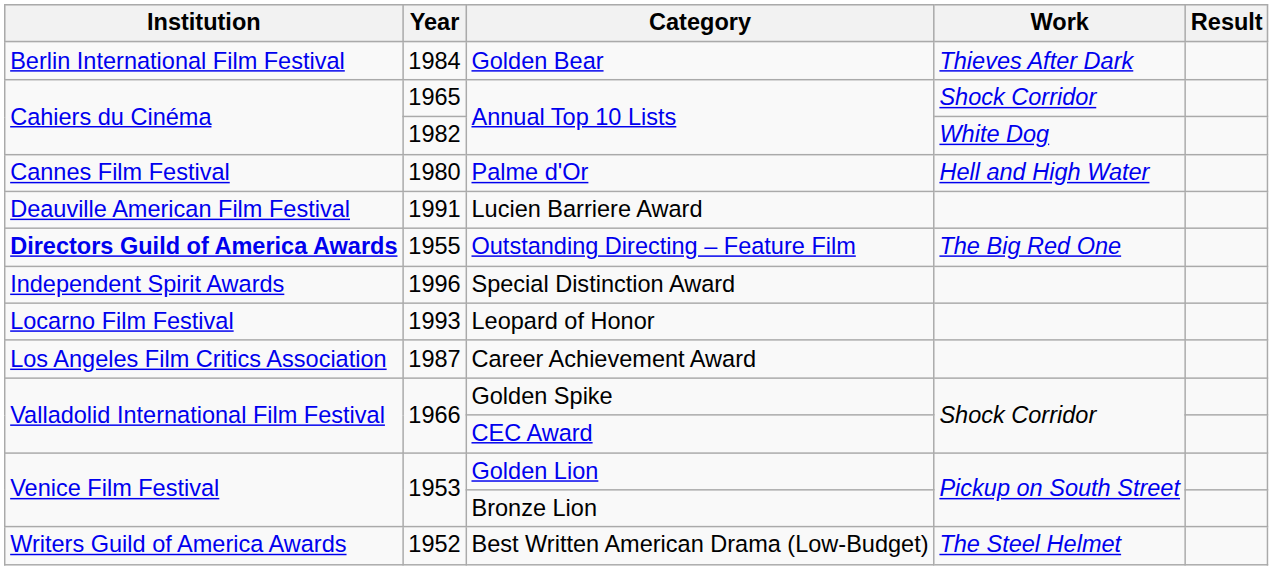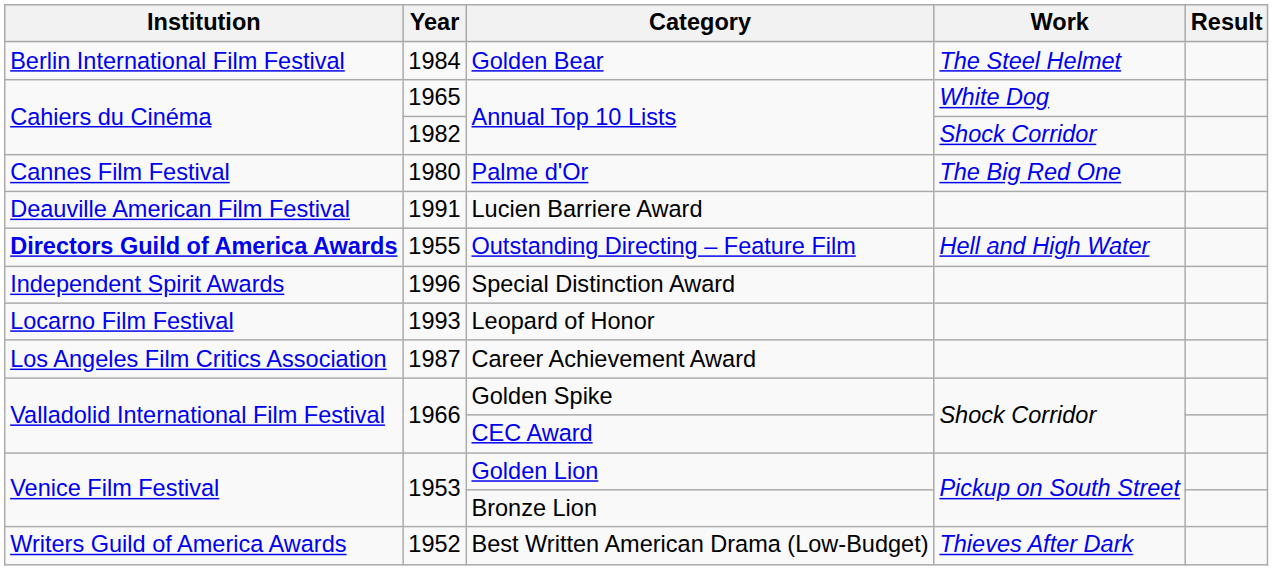 <table class="wikitable plainrowheaders sortable">
 <tr style="background:#ccc; text-align:center;">
 <th scope="col">Institution</th>
 <th>Year</th>
 <th>Category</th>
 <th scope="col">Work</th>
 <th scope="col">Result</th>
 </tr>
 <tr>
 <td><a href='#'>Berlin International Film Festival</a></td>
 <td>1984</td>
 <td><a href='#'>Golden Bear</a></td>
-<td><em><a href='#'>Thieves After Dark</a></em></td>
+<td><em><a href='#'>The Steel Helmet</a></em></td>
 <td></td>
 </tr>
 <tr>
 <td rowspan="2"><a href='#'>Cahiers du Cinéma</a></td>
 <td>1965</td>
 <td rowspan="2"><a href='#'>Annual Top 10 Lists</a></td>
-<td><em><a href='#'>Shock Corridor</a></em></td>
+<td><a href='#'><em>White Dog</em></a></td>
 <td></td>
 </tr>
 <tr>
 <td>1982</td>
-<td><a href='#'><em>White Dog</em></a></td>
+<td><em><a href='#'>Shock Corridor</a></em></td>
 <td></td>
 </tr>
 <tr>
 <td><a href='#'>Cannes Film Festival</a></td>
 <td>1980</td>
 <td><a href='#'>Palme d'Or</a></td>
-<td><a href='#'><em>Hell and High Water</em></a></td>
+<td><em><a href='#'>The Big Red One</a></em></td>
 <td></td>
 </tr>
 <tr>
 <td><a href='#'>Deauville American Film Festival</a></td>
 <td>1991</td>
 <td>Lucien Barriere Award</td>
 <td></td>
 <td></td>
 </tr>
 <tr>
 <td><strong><a href='#'>Directors Guild of America Awards</a></strong></td>
 <td>1955</td>
 <td><a href='#'>Outstanding Directing – Feature Film</a></td>
-<td><em><a href='#'>The Big Red One</a></em></td>
+<td><a href='#'><em>Hell and High Water</em></a></td>
 <td></td>
 </tr>
 <tr>
 <td><a href='#'>Independent Spirit Awards</a></td>
 <td>1996</td>
 <td>Special Distinction Award</td>
 <td></td>
 <td></td>
 </tr>
 <tr>
 <td><a href='#'>Locarno Film Festival</a></td>
 <td>1993</td>
 <td>Leopard of Honor</td>
 <td></td>
 <td></td>
 </tr>
 <tr>
 <td><a href='#'>Los Angeles Film Critics Association</a></td>
 <td>1987</td>
 <td>Career Achievement Award</td>
 <td></td>
 <td></td>
 </tr>
 <tr>
 <td rowspan="2"><a href='#'>Valladolid International Film Festival</a></td>
 <td rowspan="2">1966</td>
 <td>Golden Spike</td>
 <td rowspan="2"><em>Shock Corridor</em></td>
 <td></td>
 </tr>
 <tr>
 <td><a href='#'>CEC Award</a></td>
 <td></td>
 </tr>
 <tr>
 <td rowspan="2"><a href='#'>Venice Film Festival</a></td>
 <td rowspan="2">1953</td>
 <td><a href='#'>Golden Lion</a></td>
 <td rowspan="2"><em><a href='#'>Pickup on South Street</a></em></td>
 <td></td>
 </tr>
 <tr>
 <td>Bronze Lion</td>
 <td></td>
 </tr>
 <tr>
 <td><a href='#'>Writers Guild of America Awards</a></td>
 <td>1952</td>
 <td>Best Written American Drama (Low-Budget)</td>
-<td><em><a href='#'>The Steel Helmet</a></em></td>
+<td><em><a href='#'>Thieves After Dark</a></em></td>
 <td></td>
 </tr>
 </table>
